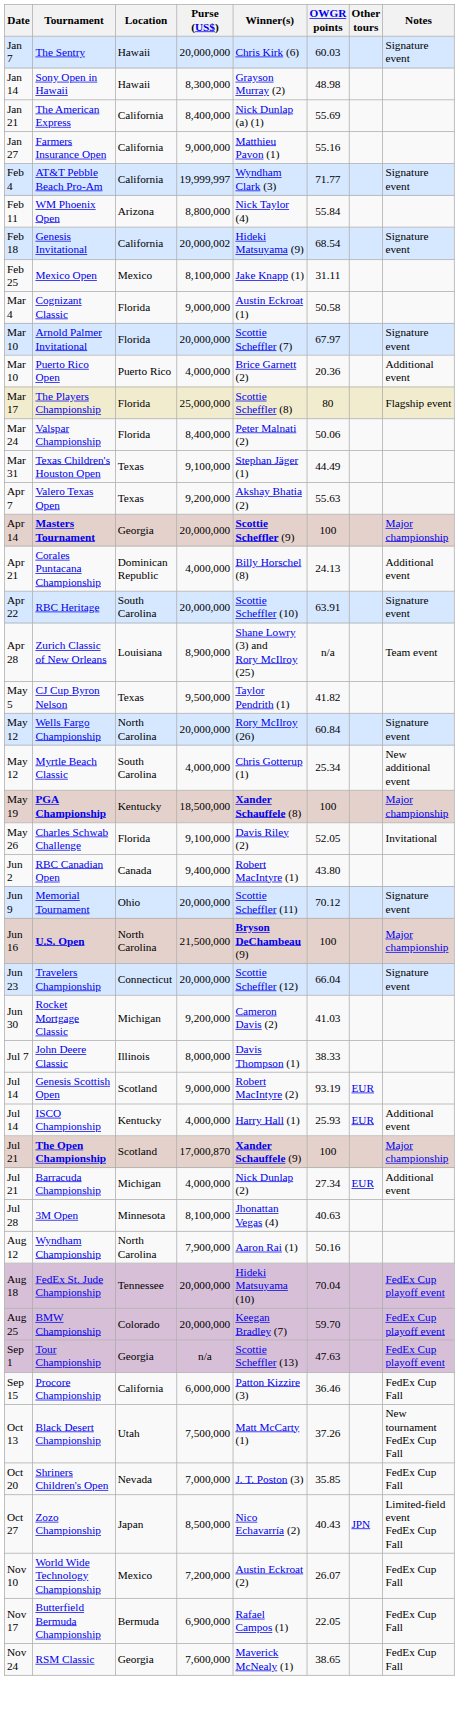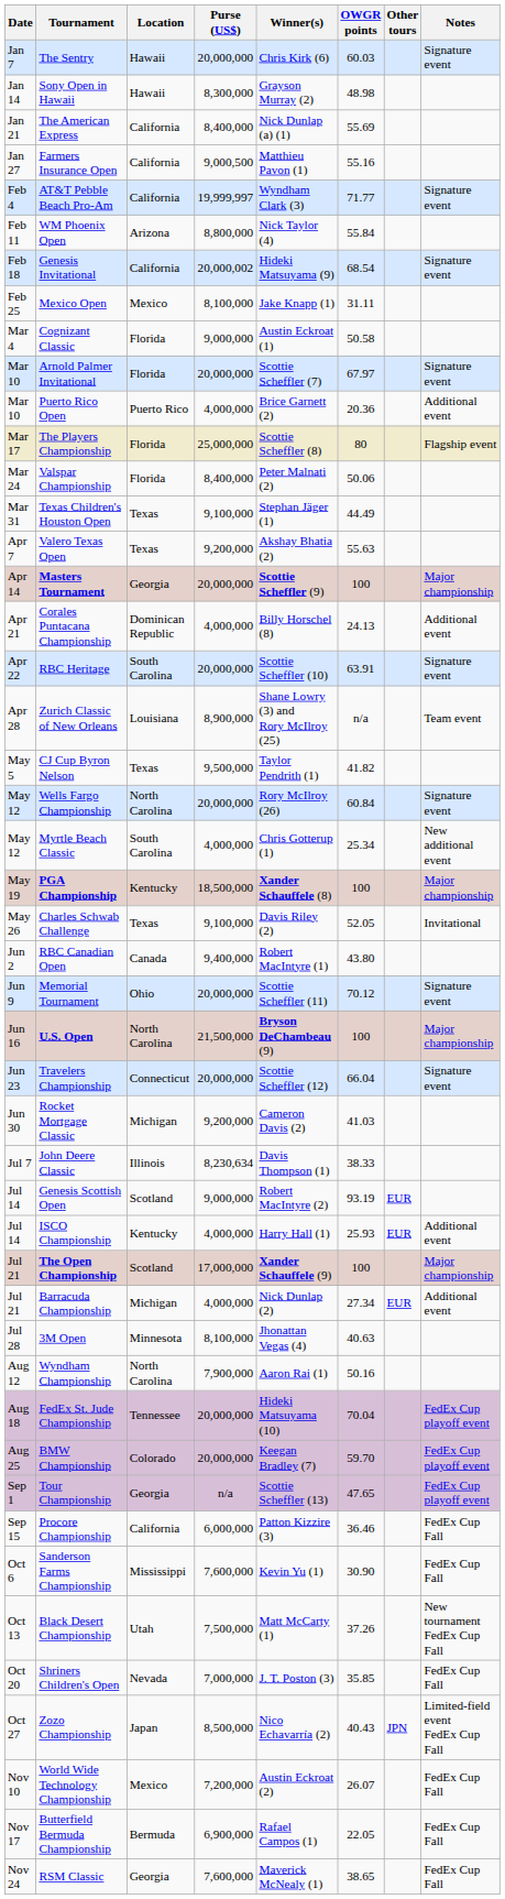 <table class="wikitable" style="font-size:95%">
 <tr>
 <th>Date</th>
 <th>Tournament</th>
 <th>Location</th>
 <th>Purse<br>(<a href='#'>US$</a>)</th>
 <th>Winner(s)</th>
 <th><a href='#'>OWGR</a><br>points</th>
 <th>Other<br>tours</th>
 <th>Notes</th>
 </tr>
 <tr style="background:#D6E8FF;">
 <td>Jan 7</td>
 <td><a href='#'>The Sentry</a></td>
 <td>Hawaii</td>
 <td align=right>20,000,000</td>
 <td> <a href='#'>Chris Kirk</a> (6)</td>
 <td align=center>60.03</td>
 <td></td>
 <td>Signature event</td>
 </tr>
 <tr>
 <td>Jan 14</td>
 <td><a href='#'>Sony Open in Hawaii</a></td>
 <td>Hawaii</td>
 <td align=right>8,300,000</td>
 <td> <a href='#'>Grayson Murray</a> (2)</td>
 <td align=center>48.98</td>
 <td></td>
 <td></td>
 </tr>
 <tr>
 <td>Jan 21</td>
 <td><a href='#'>The American Express</a></td>
 <td>California</td>
 <td align=right>8,400,000</td>
 <td> <a href='#'>Nick Dunlap</a> (a) (1)</td>
 <td align=center>55.69</td>
 <td></td>
 <td></td>
 </tr>
 <tr>
 <td>Jan 27</td>
 <td><a href='#'>Farmers Insurance Open</a></td>
 <td>California</td>
-<td align=right>9,000,000</td>
+<td align=right>9,000,500</td>
 <td> <a href='#'>Matthieu Pavon</a> (1)</td>
 <td align=center>55.16</td>
 <td></td>
 <td></td>
 </tr>
 <tr style="background:#D6E8FF;">
 <td>Feb 4</td>
 <td><a href='#'>AT&T Pebble Beach Pro-Am</a></td>
 <td>California</td>
 <td align=right>19,999,997</td>
 <td> <a href='#'>Wyndham Clark</a> (3)</td>
 <td align=center>71.77</td>
 <td></td>
 <td>Signature event</td>
 </tr>
 <tr>
 <td>Feb 11</td>
 <td><a href='#'>WM Phoenix Open</a></td>
 <td>Arizona</td>
 <td align=right>8,800,000</td>
 <td> <a href='#'>Nick Taylor</a> (4)</td>
 <td align=center>55.84</td>
 <td></td>
 <td></td>
 </tr>
 <tr style="background:#D6E8FF;">
 <td>Feb 18</td>
 <td><a href='#'>Genesis Invitational</a></td>
 <td>California</td>
 <td align=right>20,000,002</td>
 <td> <a href='#'>Hideki Matsuyama</a> (9)</td>
 <td align=center>68.54</td>
 <td></td>
 <td>Signature event</td>
 </tr>
 <tr>
 <td>Feb 25</td>
 <td><a href='#'>Mexico Open</a></td>
 <td>Mexico</td>
 <td align=right>8,100,000</td>
 <td> <a href='#'>Jake Knapp</a> (1)</td>
 <td align=center>31.11</td>
 <td></td>
 <td></td>
 </tr>
 <tr>
 <td>Mar 4</td>
 <td><a href='#'>Cognizant Classic</a></td>
 <td>Florida</td>
 <td align=right>9,000,000</td>
 <td> <a href='#'>Austin Eckroat</a> (1)</td>
 <td align=center>50.58</td>
 <td></td>
 <td></td>
 </tr>
 <tr style="background:#D6E8FF;">
 <td>Mar 10</td>
 <td><a href='#'>Arnold Palmer Invitational</a></td>
 <td>Florida</td>
 <td align=right>20,000,000</td>
 <td> <a href='#'>Scottie Scheffler</a> (7)</td>
 <td align=center>67.97</td>
 <td></td>
 <td>Signature event</td>
 </tr>
 <tr>
 <td>Mar 10</td>
 <td><a href='#'>Puerto Rico Open</a></td>
 <td>Puerto Rico</td>
 <td align=right>4,000,000</td>
 <td> <a href='#'>Brice Garnett</a> (2)</td>
 <td align=center>20.36</td>
 <td></td>
 <td>Additional event</td>
 </tr>
 <tr style="background:#f2ecce;">
 <td>Mar 17</td>
 <td><a href='#'>The Players Championship</a></td>
 <td>Florida</td>
 <td align=right>25,000,000</td>
 <td> <a href='#'>Scottie Scheffler</a> (8)</td>
 <td align=center>80</td>
 <td></td>
 <td>Flagship event</td>
 </tr>
 <tr>
 <td>Mar 24</td>
 <td><a href='#'>Valspar Championship</a></td>
 <td>Florida</td>
 <td align=right>8,400,000</td>
 <td> <a href='#'>Peter Malnati</a> (2)</td>
 <td align=center>50.06</td>
 <td></td>
 <td></td>
 </tr>
 <tr>
 <td>Mar 31</td>
 <td><a href='#'>Texas Children's Houston Open</a></td>
 <td>Texas</td>
 <td align=right>9,100,000</td>
 <td> <a href='#'>Stephan Jäger</a> (1)</td>
 <td align=center>44.49</td>
 <td></td>
 <td></td>
 </tr>
 <tr>
 <td>Apr 7</td>
 <td><a href='#'>Valero Texas Open</a></td>
 <td>Texas</td>
 <td align=right>9,200,000</td>
 <td> <a href='#'>Akshay Bhatia</a> (2)</td>
 <td align=center>55.63</td>
 <td></td>
 <td></td>
 </tr>
 <tr style="background:#e5d1cb;">
 <td>Apr 14</td>
 <td><strong><a href='#'>Masters Tournament</a></strong></td>
 <td>Georgia</td>
 <td align=right>20,000,000</td>
 <td> <strong><a href='#'>Scottie Scheffler</a></strong> (9)</td>
 <td align=center>100</td>
 <td></td>
 <td><a href='#'>Major championship</a></td>
 </tr>
 <tr>
 <td>Apr 21</td>
 <td><a href='#'>Corales Puntacana Championship</a></td>
 <td>Dominican Republic</td>
 <td align=right>4,000,000</td>
 <td> <a href='#'>Billy Horschel</a> (8)</td>
 <td align=center>24.13</td>
 <td></td>
 <td>Additional event</td>
 </tr>
 <tr style="background:#D6E8FF;">
 <td>Apr 22</td>
 <td><a href='#'>RBC Heritage</a></td>
 <td>South Carolina</td>
 <td align=right>20,000,000</td>
 <td> <a href='#'>Scottie Scheffler</a> (10)</td>
 <td align=center>63.91</td>
 <td></td>
 <td>Signature event</td>
 </tr>
 <tr>
 <td>Apr 28</td>
 <td><a href='#'>Zurich Classic of New Orleans</a></td>
 <td>Louisiana</td>
 <td align=right>8,900,000</td>
 <td> <a href='#'>Shane Lowry</a> (3) and<br> <a href='#'>Rory McIlroy</a> (25)</td>
 <td align=center>n/a</td>
 <td></td>
 <td>Team event</td>
 </tr>
 <tr>
 <td>May 5</td>
 <td><a href='#'>CJ Cup Byron Nelson</a></td>
 <td>Texas</td>
 <td align=right>9,500,000</td>
 <td> <a href='#'>Taylor Pendrith</a> (1)</td>
 <td align=center>41.82</td>
 <td></td>
 <td></td>
 </tr>
 <tr style="background:#D6E8FF;">
 <td>May 12</td>
 <td><a href='#'>Wells Fargo Championship</a></td>
 <td>North Carolina</td>
 <td align=right>20,000,000</td>
 <td> <a href='#'>Rory McIlroy</a> (26)</td>
 <td align=center>60.84</td>
 <td></td>
 <td>Signature event</td>
 </tr>
 <tr>
 <td>May 12</td>
 <td><a href='#'>Myrtle Beach Classic</a></td>
 <td>South Carolina</td>
 <td align=right>4,000,000</td>
 <td> <a href='#'>Chris Gotterup</a> (1)</td>
 <td align=center>25.34</td>
 <td></td>
 <td>New additional event</td>
 </tr>
 <tr style="background:#e5d1cb;">
 <td>May 19</td>
 <td><strong><a href='#'>PGA Championship</a></strong></td>
 <td>Kentucky</td>
 <td align=right>18,500,000</td>
 <td> <strong><a href='#'>Xander Schauffele</a></strong> (8)</td>
 <td align=center>100</td>
 <td></td>
 <td><a href='#'>Major championship</a></td>
 </tr>
 <tr>
 <td>May 26</td>
 <td><a href='#'>Charles Schwab Challenge</a></td>
-<td>Florida</td>
+<td>Texas</td>
 <td align=right>9,100,000</td>
 <td> <a href='#'>Davis Riley</a> (2)</td>
 <td align=center>52.05</td>
 <td></td>
 <td>Invitational</td>
 </tr>
 <tr>
 <td>Jun 2</td>
 <td><a href='#'>RBC Canadian Open</a></td>
 <td>Canada</td>
 <td align=right>9,400,000</td>
 <td> <a href='#'>Robert MacIntyre</a> (1)</td>
 <td align=center>43.80</td>
 <td></td>
 <td></td>
 </tr>
 <tr style="background:#D6E8FF;">
 <td>Jun 9</td>
 <td><a href='#'>Memorial Tournament</a></td>
 <td>Ohio</td>
 <td align=right>20,000,000</td>
 <td> <a href='#'>Scottie Scheffler</a> (11)</td>
 <td align=center>70.12</td>
 <td></td>
 <td>Signature event</td>
 </tr>
 <tr style="background:#e5d1cb;">
 <td>Jun 16</td>
 <td><strong><a href='#'>U.S. Open</a></strong></td>
 <td>North Carolina</td>
 <td align=right>21,500,000</td>
 <td> <strong><a href='#'>Bryson DeChambeau</a></strong> (9)</td>
 <td align=center>100</td>
 <td></td>
 <td><a href='#'>Major championship</a></td>
 </tr>
 <tr style="background:#D6E8FF;">
 <td>Jun 23</td>
 <td><a href='#'>Travelers Championship</a></td>
 <td>Connecticut</td>
 <td align=right>20,000,000</td>
 <td> <a href='#'>Scottie Scheffler</a> (12)</td>
 <td align=center>66.04</td>
 <td></td>
 <td>Signature event</td>
 </tr>
 <tr>
 <td>Jun 30</td>
 <td><a href='#'>Rocket Mortgage Classic</a></td>
 <td>Michigan</td>
 <td align=right>9,200,000</td>
 <td> <a href='#'>Cameron Davis</a> (2)</td>
 <td align=center>41.03</td>
 <td></td>
 <td></td>
 </tr>
 <tr>
 <td>Jul 7</td>
 <td><a href='#'>John Deere Classic</a></td>
 <td>Illinois</td>
-<td align=right>8,000,000</td>
+<td align=right>8,230,634</td>
 <td> <a href='#'>Davis Thompson</a> (1)</td>
 <td align=center>38.33</td>
 <td></td>
 <td></td>
 </tr>
 <tr>
 <td>Jul 14</td>
 <td><a href='#'>Genesis Scottish Open</a></td>
 <td>Scotland</td>
 <td align=right>9,000,000</td>
 <td> <a href='#'>Robert MacIntyre</a> (2)</td>
 <td align=center>93.19</td>
 <td><a href='#'>EUR</a></td>
 <td></td>
 </tr>
 <tr>
 <td>Jul 14</td>
 <td><a href='#'>ISCO Championship</a></td>
 <td>Kentucky</td>
 <td align=right>4,000,000</td>
 <td> <a href='#'>Harry Hall</a> (1)</td>
 <td align=center>25.93</td>
 <td><a href='#'>EUR</a></td>
 <td>Additional event</td>
 </tr>
 <tr style="background:#e5d1cb;">
 <td>Jul 21</td>
 <td><strong><a href='#'>The Open Championship</a></strong></td>
 <td>Scotland</td>
-<td align=right>17,000,870</td>
+<td align=right>17,000,000</td>
 <td> <strong><a href='#'>Xander Schauffele</a></strong> (9)</td>
 <td align=center>100</td>
 <td></td>
 <td><a href='#'>Major championship</a></td>
 </tr>
 <tr>
 <td>Jul 21</td>
 <td><a href='#'>Barracuda Championship</a></td>
 <td>Michigan</td>
 <td align=right>4,000,000</td>
 <td> <a href='#'>Nick Dunlap</a> (2)</td>
 <td align=center>27.34</td>
 <td><a href='#'>EUR</a></td>
 <td>Additional event</td>
 </tr>
 <tr>
 <td>Jul 28</td>
 <td><a href='#'>3M Open</a></td>
 <td>Minnesota</td>
 <td align=right>8,100,000</td>
 <td> <a href='#'>Jhonattan Vegas</a> (4)</td>
 <td align=center>40.63</td>
 <td></td>
 <td></td>
 </tr>
 <tr>
 <td>Aug 12</td>
 <td><a href='#'>Wyndham Championship</a></td>
 <td>North Carolina</td>
 <td align=right>7,900,000</td>
 <td> <a href='#'>Aaron Rai</a> (1)</td>
 <td align=center>50.16</td>
 <td></td>
 <td></td>
 </tr>
 <tr style="background:thistle;">
 <td>Aug 18</td>
 <td><a href='#'>FedEx St. Jude Championship</a></td>
 <td>Tennessee</td>
 <td align=right>20,000,000</td>
 <td> <a href='#'>Hideki Matsuyama</a> (10)</td>
 <td align=center>70.04</td>
 <td></td>
 <td><a href='#'>FedEx Cup playoff event</a></td>
 </tr>
 <tr style="background:thistle;">
 <td>Aug 25</td>
 <td><a href='#'>BMW Championship</a></td>
 <td>Colorado</td>
 <td align=right>20,000,000</td>
 <td> <a href='#'>Keegan Bradley</a> (7)</td>
 <td align=center>59.70</td>
 <td></td>
 <td><a href='#'>FedEx Cup playoff event</a></td>
 </tr>
 <tr style="background:thistle;">
 <td>Sep 1</td>
 <td><a href='#'>Tour Championship</a></td>
 <td>Georgia</td>
 <td align=center>n/a</td>
 <td> <a href='#'>Scottie Scheffler</a> (13)</td>
-<td align=center>47.63</td>
+<td align=center>47.65</td>
 <td></td>
 <td><a href='#'>FedEx Cup playoff event</a></td>
 </tr>
 <tr>
 <td>Sep 15</td>
 <td><a href='#'>Procore Championship</a></td>
 <td>California</td>
 <td align=right>6,000,000</td>
 <td> <a href='#'>Patton Kizzire</a> (3)</td>
 <td align=center>36.46</td>
+<td></td>
+<td>FedEx Cup Fall</td>
+</tr>
+<tr>
+<td>Oct 6</td>
+<td><a href='#'>Sanderson Farms Championship</a></td>
+<td>Mississippi</td>
+<td align=right>7,600,000</td>
+<td> <a href='#'>Kevin Yu</a> (1)</td>
+<td align=center>30.90</td>
 <td></td>
 <td>FedEx Cup Fall</td>
 </tr>
 <tr>
 <td>Oct 13</td>
 <td><a href='#'>Black Desert Championship</a></td>
 <td>Utah</td>
 <td align=right>7,500,000</td>
 <td> <a href='#'>Matt McCarty</a> (1)</td>
 <td align=center>37.26</td>
 <td></td>
 <td>New tournament<br>FedEx Cup Fall</td>
 </tr>
 <tr>
 <td>Oct 20</td>
 <td><a href='#'>Shriners Children's Open</a></td>
 <td>Nevada</td>
 <td align=right>7,000,000</td>
 <td> <a href='#'>J. T. Poston</a> (3)</td>
 <td align=center>35.85</td>
 <td></td>
 <td>FedEx Cup Fall</td>
 </tr>
 <tr>
 <td>Oct 27</td>
 <td><a href='#'>Zozo Championship</a></td>
 <td>Japan</td>
 <td align=right>8,500,000</td>
 <td> <a href='#'>Nico Echavarría</a> (2)</td>
 <td align=center>40.43</td>
 <td><a href='#'>JPN</a></td>
 <td>Limited-field event<br>FedEx Cup Fall</td>
 </tr>
 <tr>
 <td>Nov 10</td>
 <td><a href='#'>World Wide Technology Championship</a></td>
 <td>Mexico</td>
 <td align=right>7,200,000</td>
 <td> <a href='#'>Austin Eckroat</a> (2)</td>
 <td align=center>26.07</td>
 <td></td>
 <td>FedEx Cup Fall</td>
 </tr>
 <tr>
 <td>Nov 17</td>
 <td><a href='#'>Butterfield Bermuda Championship</a></td>
 <td>Bermuda</td>
 <td align=right>6,900,000</td>
 <td> <a href='#'>Rafael Campos</a> (1)</td>
 <td align=center>22.05</td>
 <td></td>
 <td>FedEx Cup Fall</td>
 </tr>
 <tr>
 <td>Nov 24</td>
 <td><a href='#'>RSM Classic</a></td>
 <td>Georgia</td>
 <td align=right>7,600,000</td>
 <td>  <a href='#'>Maverick McNealy</a> (1)</td>
 <td align=center>38.65</td>
 <td></td>
 <td>FedEx Cup Fall</td>
 </tr>
 </table>
